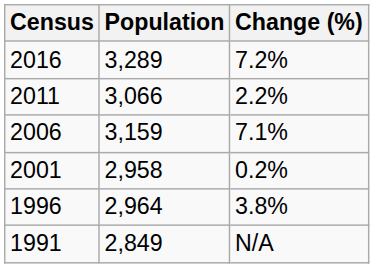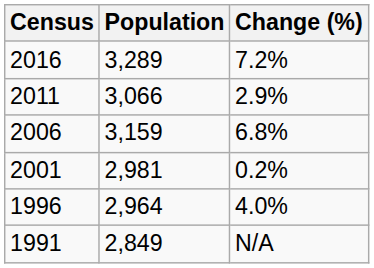 <table class="wikitable">
 <tr>
 <th>Census</th>
 <th>Population</th>
 <th>Change (%)</th>
 </tr>
 <tr>
 <td>2016</td>
 <td>3,289</td>
 <td> 7.2%</td>
 </tr>
 <tr>
 <td>2011</td>
 <td>3,066</td>
-<td> 2.2%</td>
+<td> 2.9%</td>
 </tr>
 <tr>
 <td>2006</td>
 <td>3,159</td>
-<td> 7.1%</td>
+<td> 6.8%</td>
 </tr>
 <tr>
 <td>2001</td>
-<td>2,958</td>
+<td>2,981</td>
 <td> 0.2%</td>
 </tr>
 <tr>
 <td>1996</td>
 <td>2,964</td>
-<td> 3.8%</td>
+<td> 4.0%</td>
 </tr>
 <tr>
 <td>1991</td>
 <td>2,849</td>
 <td>N/A</td>
 </tr>
 </table>
